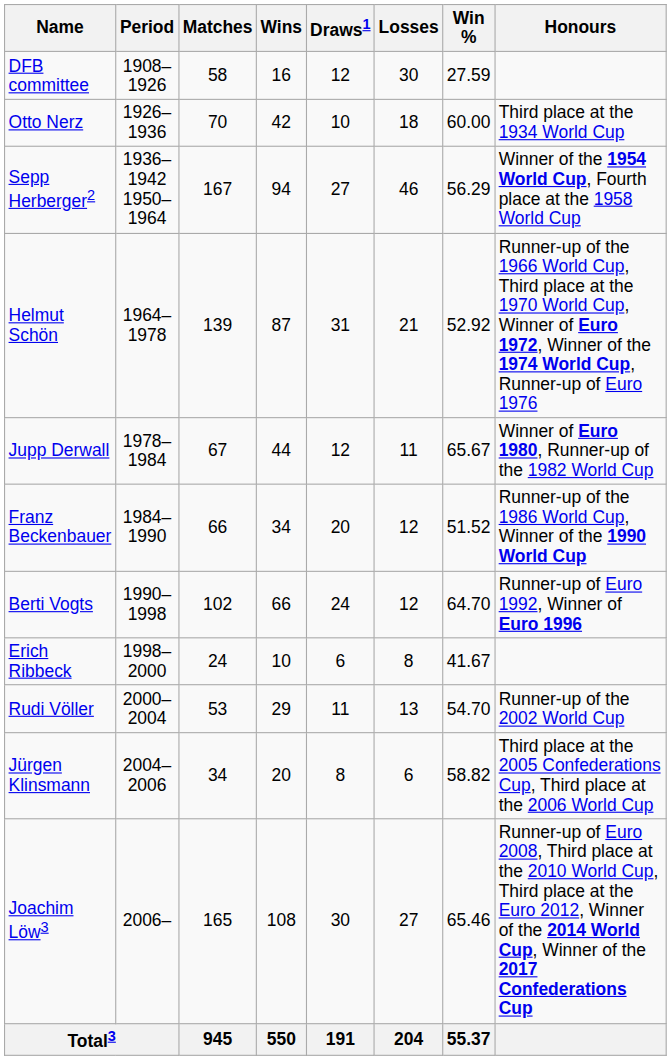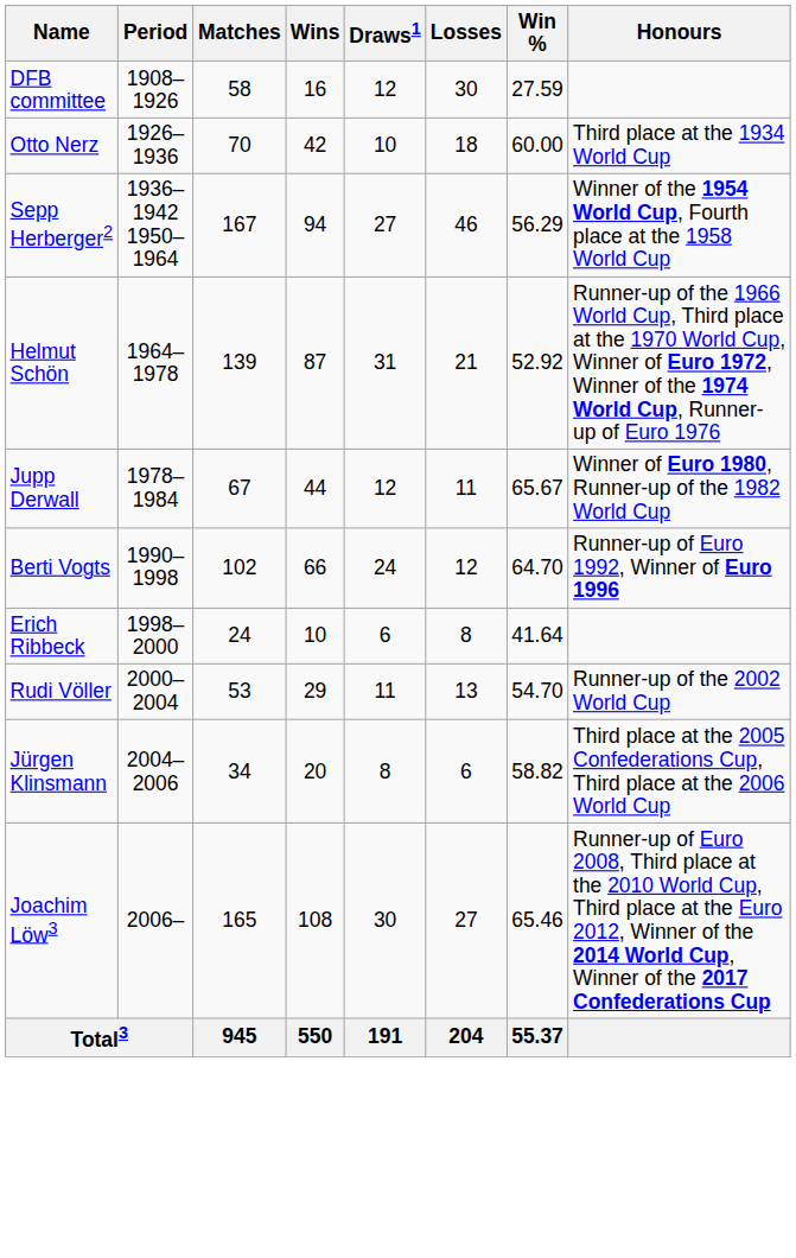 <table class="wikitable sortable">
 <tr>
 <th width=13%>Name</th>
 <th>Period</th>
 <th>Matches</th>
 <th>Wins</th>
 <th>Draws<sup><a href='#'>1</a></sup></th>
 <th>Losses</th>
 <th>Win %</th>
 <th>Honours</th>
 </tr>
 <tr>
 <td><a href='#'>DFB committee</a></td>
 <td align="center">1908–1926</td>
 <td align="center">58</td>
 <td align="center">16</td>
 <td align="center">12</td>
 <td align="center">30</td>
 <td align="center">27.59</td>
 <td></td>
 </tr>
 <tr>
 <td><a href='#'>Otto Nerz</a></td>
 <td align="center">1926–1936</td>
 <td align="center">70</td>
 <td align="center">42</td>
 <td align="center">10</td>
 <td align="center">18</td>
 <td align="center">60.00</td>
 <td>Third place at the <a href='#'>1934 World Cup</a></td>
 </tr>
 <tr>
 <td><a href='#'>Sepp Herberger</a><sup><a href='#'>2</a></sup></td>
 <td align="center">1936–1942<br>1950–1964</td>
 <td align="center">167</td>
 <td align="center">94</td>
 <td align="center">27</td>
 <td align="center">46</td>
 <td align="center">56.29</td>
 <td>Winner of the <strong><a href='#'>1954 World Cup</a></strong>, Fourth place at the <a href='#'>1958 World Cup</a></td>
 </tr>
 <tr>
 <td><a href='#'>Helmut Schön</a></td>
 <td align="center">1964–1978</td>
 <td align="center">139</td>
 <td align="center">87</td>
 <td align="center">31</td>
 <td align="center">21</td>
 <td align="center">52.92</td>
 <td>Runner-up of the <a href='#'>1966 World Cup</a>, Third place at the <a href='#'>1970 World Cup</a>, Winner of <strong><a href='#'>Euro 1972</a></strong>, Winner of the <strong><a href='#'>1974 World Cup</a></strong>, Runner-up of <a href='#'>Euro 1976</a></td>
 </tr>
 <tr>
 <td><a href='#'>Jupp Derwall</a></td>
 <td align="center">1978–1984</td>
 <td align="center">67</td>
 <td align="center">44</td>
 <td align="center">12</td>
 <td align="center">11</td>
 <td align="center">65.67</td>
 <td>Winner of <strong><a href='#'>Euro 1980</a></strong>, Runner-up of the <a href='#'>1982 World Cup</a></td>
 </tr>
 <tr>
-<td><a href='#'>Franz Beckenbauer</a></td>
-<td align="center">1984–1990</td>
-<td align="center">66</td>
-<td align="center">34</td>
-<td align="center">20</td>
-<td align="center">12</td>
-<td align="center">51.52</td>
-<td>Runner-up of the <a href='#'>1986 World Cup</a>, Winner of the <strong><a href='#'>1990 World Cup</a></strong></td>
-</tr>
-<tr>
 <td><a href='#'>Berti Vogts</a></td>
 <td align="center">1990–1998</td>
 <td align="center">102</td>
 <td align="center">66</td>
 <td align="center">24</td>
 <td align="center">12</td>
 <td align="center">64.70</td>
 <td>Runner-up of <a href='#'>Euro 1992</a>, Winner of <strong><a href='#'>Euro 1996</a></strong></td>
 </tr>
 <tr>
 <td><a href='#'>Erich Ribbeck</a></td>
 <td align="center">1998–2000</td>
 <td align="center">24</td>
 <td align="center">10</td>
 <td align="center">6</td>
 <td align="center">8</td>
-<td align="center">41.67</td>
+<td align="center">41.64</td>
 <td></td>
 </tr>
 <tr>
 <td><a href='#'>Rudi Völler</a></td>
 <td align="center">2000–2004</td>
 <td align="center">53</td>
 <td align="center">29</td>
 <td align="center">11</td>
 <td align="center">13</td>
 <td align="center">54.70</td>
 <td>Runner-up of the <a href='#'>2002 World Cup</a></td>
 </tr>
 <tr>
 <td><a href='#'>Jürgen Klinsmann</a></td>
 <td align="center">2004–2006</td>
 <td align="center">34</td>
 <td align="center">20</td>
 <td align="center">8</td>
 <td align="center">6</td>
 <td align="center">58.82</td>
 <td>Third place at the <a href='#'>2005 Confederations Cup</a>, Third place at the <a href='#'>2006 World Cup</a></td>
 </tr>
 <tr>
 <td><a href='#'>Joachim Löw</a><sup><a href='#'>3</a></sup></td>
 <td align="center">2006–</td>
 <td align="center">165</td>
 <td align="center">108</td>
 <td align="center">30</td>
 <td align="center">27</td>
 <td align="center">65.46</td>
 <td>Runner-up of <a href='#'>Euro 2008</a>, Third place at the <a href='#'>2010 World Cup</a>, Third place at the <a href='#'>Euro 2012</a>, Winner of the <strong><a href='#'>2014 World Cup</a></strong>, Winner of the <strong><a href='#'>2017 Confederations Cup</a></strong></td>
 </tr>
 <tr>
 <th colspan="2">Total<sup><a href='#'>3</a></sup></th>
 <th>945</th>
 <th>550</th>
 <th>191</th>
 <th>204</th>
 <th>55.37</th>
 <th></th>
 </tr>
 </table>
